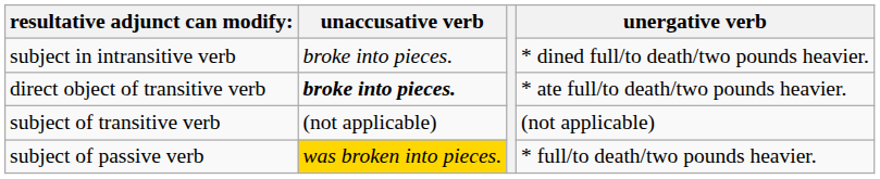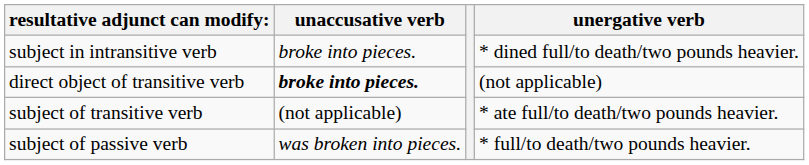 <table class="wikitable">
 <tr>
 <th>resultative adjunct can modify:</th>
 <th>unaccusative verb</th>
 <th rowspan="5"></th>
 <th>unergative verb</th>
 </tr>
 <tr>
 <td>subject in intransitive verb</td>
 <td><em> broke into pieces.</em></td>
 <td>* dined full/to death/two pounds heavier.</td>
 </tr>
 <tr>
 <td>direct object of transitive verb</td>
 <td><strong><em> broke  into pieces.</em></strong></td>
-<td>* ate  full/to death/two pounds heavier.</td>
+<td>(not applicable)</td>
 </tr>
 <tr>
 <td>subject of transitive verb</td>
 <td>(not applicable)</td>
-<td>(not applicable)</td>
+<td>* ate  full/to death/two pounds heavier.</td>
 </tr>
 <tr>
 <td>subject of passive verb</td>
-<td style="background: gold;"><em> was broken into pieces.</em></td>
+<td><em> was broken into pieces.</em></td>
 <td>* full/to death/two pounds heavier.</td>
 </tr>
 </table>
